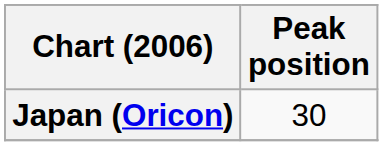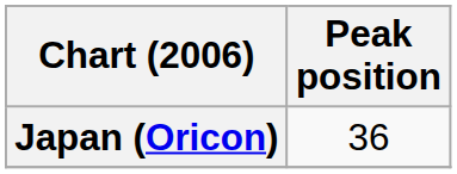 <table class="wikitable sortable plainrowheaders" style="text-align:center">
 <tr>
 <th scope="col">Chart (2006)</th>
 <th scope="col">Peak<br>position</th>
 </tr>
 <tr>
 <th scope="row">Japan (<a href='#'>Oricon</a>)</th>
-<td align="center">30</td>
+<td align="center">36</td>
 </tr>
 <tr>
 </tr>
 </table>
